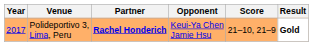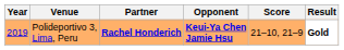 <table class="sortable wikitable" style="font-size: 90%;">
 <tr>
 <th>Year</th>
 <th>Venue</th>
 <th>Partner</th>
 <th>Opponent</th>
 <th>Score</th>
 <th>Result</th>
 </tr>
 <tr style="background:#FFB069">
-<td align="center"><a href='#'>2017</a></td>
+<td align="center"><a href='#'>2019</a></td>
 <td align="left">Polideportivo 3,<br><a href='#'>Lima</a>, Peru</td>
 <td align="left"><strong> <a href='#'>Rachel Honderich</a></strong></td>
-<td align="left"> <a href='#'>Keui-Ya Chen</a><br> <a href='#'>Jamie Hsu</a></td>
+<td align="left"><strong> <a href='#'>Keui-Ya Chen</a><br> <a href='#'>Jamie Hsu</a></strong></td>
 <td align="left">21–10, 21–9</td>
 <td style="text-align:left; background:white"> <strong>Gold</strong></td>
 </tr>
 </table>
